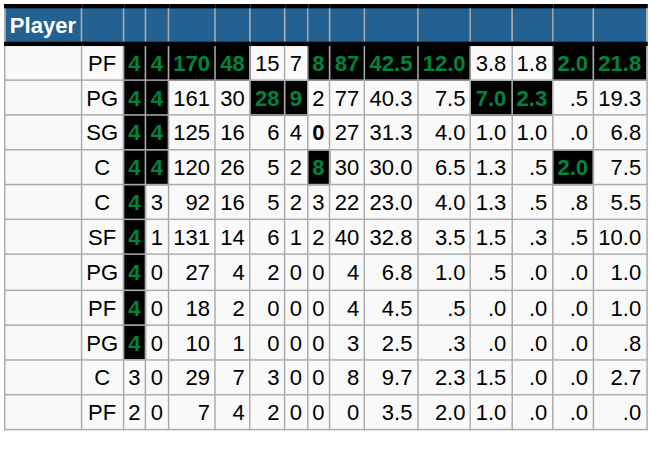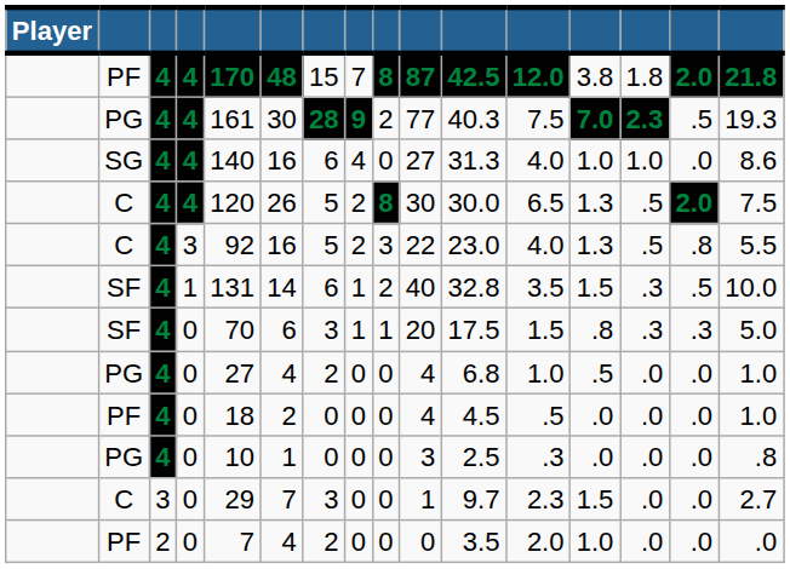 <table class="wikitable sortable" style="font-size: 95%; text-align:right;">
 <tr>
 <th style="background:#236192; color:#FFFFFF; border-top:#010101 3px solid; border-bottom:#010101 3px solid;">Player</th>
 <th style="background:#236192; color:#FFFFFF; border-top:#010101 3px solid; border-bottom:#010101 3px solid;"></th>
 <th style="background:#236192; color:#FFFFFF; border-top:#010101 3px solid; border-bottom:#010101 3px solid;"></th>
 <th style="background:#236192; color:#FFFFFF; border-top:#010101 3px solid; border-bottom:#010101 3px solid;"></th>
 <th style="background:#236192; color:#FFFFFF; border-top:#010101 3px solid; border-bottom:#010101 3px solid;"></th>
 <th style="background:#236192; color:#FFFFFF; border-top:#010101 3px solid; border-bottom:#010101 3px solid;"></th>
 <th style="background:#236192; color:#FFFFFF; border-top:#010101 3px solid; border-bottom:#010101 3px solid;"></th>
 <th style="background:#236192; color:#FFFFFF; border-top:#010101 3px solid; border-bottom:#010101 3px solid;"></th>
 <th style="background:#236192; color:#FFFFFF; border-top:#010101 3px solid; border-bottom:#010101 3px solid;"></th>
 <th style="background:#236192; color:#FFFFFF; border-top:#010101 3px solid; border-bottom:#010101 3px solid;"></th>
 <th style="background:#236192; color:#FFFFFF; border-top:#010101 3px solid; border-bottom:#010101 3px solid;"></th>
 <th style="background:#236192; color:#FFFFFF; border-top:#010101 3px solid; border-bottom:#010101 3px solid;"></th>
 <th style="background:#236192; color:#FFFFFF; border-top:#010101 3px solid; border-bottom:#010101 3px solid;"></th>
 <th style="background:#236192; color:#FFFFFF; border-top:#010101 3px solid; border-bottom:#010101 3px solid;"></th>
 <th style="background:#236192; color:#FFFFFF; border-top:#010101 3px solid; border-bottom:#010101 3px solid;"></th>
 <th style="background:#236192; color:#FFFFFF; border-top:#010101 3px solid; border-bottom:#010101 3px solid;"></th>
 </tr>
 <tr>
 <td style="text-align:left;"></td>
 <td style="text-align:center;">PF</td>
 <td style="background:#010101; color:#00843D;"><strong>4</strong></td>
 <td style="background:#010101; color:#00843D;"><strong>4</strong></td>
 <td style="background:#010101; color:#00843D;"><strong>170</strong></td>
 <td style="background:#010101; color:#00843D;"><strong>48</strong></td>
 <td>15</td>
 <td>7</td>
 <td style="background:#010101; color:#00843D;"><strong>8</strong></td>
 <td style="background:#010101; color:#00843D;"><strong>87</strong></td>
 <td style="background:#010101; color:#00843D;"><strong>42.5</strong></td>
 <td style="background:#010101; color:#00843D;"><strong>12.0</strong></td>
 <td>3.8</td>
 <td>1.8</td>
 <td style="background:#010101; color:#00843D;"><strong>2.0</strong></td>
 <td style="background:#010101; color:#00843D;"><strong>21.8</strong></td>
 </tr>
 <tr>
 <td style="text-align:left;"></td>
 <td style="text-align:center;">PG</td>
 <td style="background:#010101; color:#00843D;"><strong>4</strong></td>
 <td style="background:#010101; color:#00843D;"><strong>4</strong></td>
 <td>161</td>
 <td>30</td>
 <td style="background:#010101; color:#00843D;"><strong>28</strong></td>
 <td style="background:#010101; color:#00843D;"><strong>9</strong></td>
 <td>2</td>
 <td>77</td>
 <td>40.3</td>
 <td>7.5</td>
 <td style="background:#010101; color:#00843D;"><strong>7.0</strong></td>
 <td style="background:#010101; color:#00843D;"><strong>2.3</strong></td>
 <td>.5</td>
 <td>19.3</td>
 </tr>
 <tr>
 <td style="text-align:left;"></td>
 <td style="text-align:center;">SG</td>
 <td style="background:#010101; color:#00843D;"><strong>4</strong></td>
 <td style="background:#010101; color:#00843D;"><strong>4</strong></td>
-<td>125</td>
+<td>140</td>
 <td>16</td>
 <td>6</td>
 <td>4</td>
-<td><strong>0</strong></td>
+<td>0</td>
 <td>27</td>
 <td>31.3</td>
 <td>4.0</td>
 <td>1.0</td>
 <td>1.0</td>
 <td>.0</td>
-<td>6.8</td>
+<td>8.6</td>
 </tr>
 <tr>
 <td style="text-align:left;"></td>
 <td style="text-align:center;">C</td>
 <td style="background:#010101; color:#00843D;"><strong>4</strong></td>
 <td style="background:#010101; color:#00843D;"><strong>4</strong></td>
 <td>120</td>
 <td>26</td>
 <td>5</td>
 <td>2</td>
 <td style="background:#010101; color:#00843D;"><strong>8</strong></td>
 <td>30</td>
 <td>30.0</td>
 <td>6.5</td>
 <td>1.3</td>
 <td>.5</td>
 <td style="background:#010101; color:#00843D;"><strong>2.0</strong></td>
 <td>7.5</td>
 </tr>
 <tr>
 <td style="text-align:left;"></td>
 <td style="text-align:center;">C</td>
 <td style="background:#010101; color:#00843D;"><strong>4</strong></td>
 <td>3</td>
 <td>92</td>
 <td>16</td>
 <td>5</td>
 <td>2</td>
 <td>3</td>
 <td>22</td>
 <td>23.0</td>
 <td>4.0</td>
 <td>1.3</td>
 <td>.5</td>
 <td>.8</td>
 <td>5.5</td>
 </tr>
 <tr>
 <td style="text-align:left;"></td>
 <td style="text-align:center;">SF</td>
 <td style="background:#010101; color:#00843D;"><strong>4</strong></td>
 <td>1</td>
 <td>131</td>
 <td>14</td>
 <td>6</td>
 <td>1</td>
 <td>2</td>
 <td>40</td>
 <td>32.8</td>
 <td>3.5</td>
 <td>1.5</td>
 <td>.3</td>
 <td>.5</td>
 <td>10.0</td>
+</tr>
+<tr>
+<td style="text-align:left;"></td>
+<td style="text-align:center;">SF</td>
+<td style="background:#010101; color:#00843D;"><strong>4</strong></td>
+<td>0</td>
+<td>70</td>
+<td>6</td>
+<td>3</td>
+<td>1</td>
+<td>1</td>
+<td>20</td>
+<td>17.5</td>
+<td>1.5</td>
+<td>.8</td>
+<td>.3</td>
+<td>.3</td>
+<td>5.0</td>
 </tr>
 <tr>
 <td style="text-align:left;"></td>
 <td style="text-align:center;">PG</td>
 <td style="background:#010101; color:#00843D;"><strong>4</strong></td>
 <td>0</td>
 <td>27</td>
 <td>4</td>
 <td>2</td>
 <td>0</td>
 <td>0</td>
 <td>4</td>
 <td>6.8</td>
 <td>1.0</td>
 <td>.5</td>
 <td>.0</td>
 <td>.0</td>
 <td>1.0</td>
 </tr>
 <tr>
 <td style="text-align:left;"></td>
 <td style="text-align:center;">PF</td>
 <td style="background:#010101; color:#00843D;"><strong>4</strong></td>
 <td>0</td>
 <td>18</td>
 <td>2</td>
 <td>0</td>
 <td>0</td>
 <td>0</td>
 <td>4</td>
 <td>4.5</td>
 <td>.5</td>
 <td>.0</td>
 <td>.0</td>
 <td>.0</td>
 <td>1.0</td>
 </tr>
 <tr>
 <td style="text-align:left;"></td>
 <td style="text-align:center;">PG</td>
 <td style="background:#010101; color:#00843D;"><strong>4</strong></td>
 <td>0</td>
 <td>10</td>
 <td>1</td>
 <td>0</td>
 <td>0</td>
 <td>0</td>
 <td>3</td>
 <td>2.5</td>
 <td>.3</td>
 <td>.0</td>
 <td>.0</td>
 <td>.0</td>
 <td>.8</td>
 </tr>
 <tr>
 <td style="text-align:left;"></td>
 <td style="text-align:center;">C</td>
 <td>3</td>
 <td>0</td>
 <td>29</td>
 <td>7</td>
 <td>3</td>
 <td>0</td>
 <td>0</td>
-<td>8</td>
+<td>1</td>
 <td>9.7</td>
 <td>2.3</td>
 <td>1.5</td>
 <td>.0</td>
 <td>.0</td>
 <td>2.7</td>
 </tr>
 <tr>
 <td style="text-align:left;"></td>
 <td style="text-align:center;">PF</td>
 <td>2</td>
 <td>0</td>
 <td>7</td>
 <td>4</td>
 <td>2</td>
 <td>0</td>
 <td>0</td>
 <td>0</td>
 <td>3.5</td>
 <td>2.0</td>
 <td>1.0</td>
 <td>.0</td>
 <td>.0</td>
 <td>.0</td>
 </tr>
 </table>
